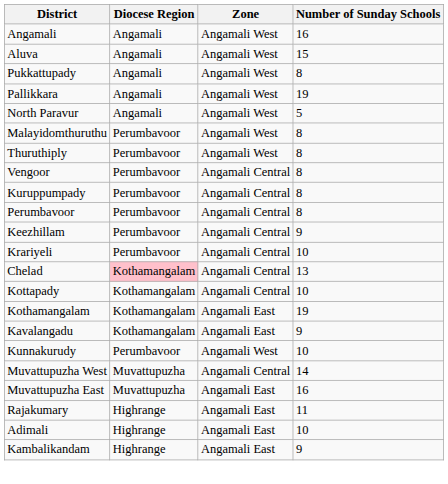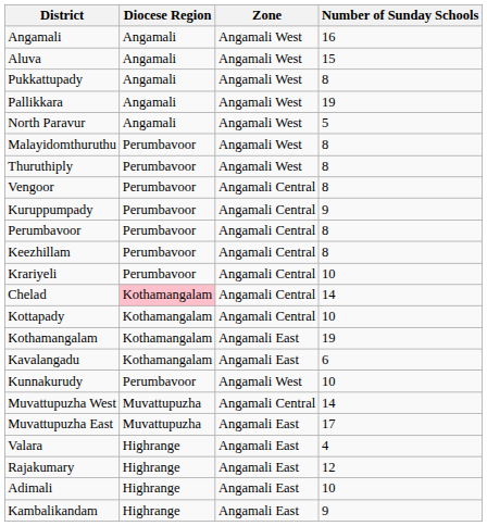 <table class="wikitable">
 <tr>
 <th>District</th>
 <th>Diocese Region</th>
 <th>Zone</th>
 <th>Number of Sunday Schools</th>
 </tr>
 <tr>
 <td>Angamali</td>
 <td>Angamali</td>
 <td>Angamali West</td>
 <td>16</td>
 </tr>
 <tr>
 <td>Aluva</td>
 <td>Angamali</td>
 <td>Angamali West</td>
 <td>15</td>
 </tr>
 <tr>
 <td>Pukkattupady</td>
 <td>Angamali</td>
 <td>Angamali West</td>
 <td>8</td>
 </tr>
 <tr>
 <td>Pallikkara</td>
 <td>Angamali</td>
 <td>Angamali West</td>
 <td>19</td>
 </tr>
 <tr>
 <td>North Paravur</td>
 <td>Angamali</td>
 <td>Angamali West</td>
 <td>5</td>
 </tr>
 <tr>
 <td>Malayidomthuruthu</td>
 <td>Perumbavoor</td>
 <td>Angamali West</td>
 <td>8</td>
 </tr>
 <tr>
 <td>Thuruthiply</td>
 <td>Perumbavoor</td>
 <td>Angamali West</td>
 <td>8</td>
 </tr>
 <tr>
 <td>Vengoor</td>
 <td>Perumbavoor</td>
 <td>Angamali Central</td>
 <td>8</td>
 </tr>
 <tr>
 <td>Kuruppumpady</td>
 <td>Perumbavoor</td>
 <td>Angamali Central</td>
-<td>8</td>
+<td>9</td>
 </tr>
 <tr>
 <td>Perumbavoor</td>
 <td>Perumbavoor</td>
 <td>Angamali Central</td>
 <td>8</td>
 </tr>
 <tr>
 <td>Keezhillam</td>
 <td>Perumbavoor</td>
 <td>Angamali Central</td>
-<td>9</td>
+<td>8</td>
 </tr>
 <tr>
 <td>Krariyeli</td>
 <td>Perumbavoor</td>
 <td>Angamali Central</td>
 <td>10</td>
 </tr>
 <tr>
 <td>Chelad</td>
 <td style="background: pink;">Kothamangalam</td>
 <td>Angamali Central</td>
-<td>13</td>
+<td>14</td>
 </tr>
 <tr>
 <td>Kottapady</td>
 <td>Kothamangalam</td>
 <td>Angamali Central</td>
 <td>10</td>
 </tr>
 <tr>
 <td>Kothamangalam</td>
 <td>Kothamangalam</td>
 <td>Angamali East</td>
 <td>19</td>
 </tr>
 <tr>
 <td>Kavalangadu</td>
 <td>Kothamangalam</td>
 <td>Angamali East</td>
-<td>9</td>
+<td>6</td>
 </tr>
 <tr>
 <td>Kunnakurudy</td>
 <td>Perumbavoor</td>
 <td>Angamali West</td>
 <td>10</td>
 </tr>
 <tr>
 <td>Muvattupuzha West</td>
 <td>Muvattupuzha</td>
 <td>Angamali Central</td>
 <td>14</td>
 </tr>
 <tr>
 <td>Muvattupuzha East</td>
 <td>Muvattupuzha</td>
 <td>Angamali East</td>
-<td>16</td>
+<td>17</td>
+</tr>
+<tr>
+<td>Valara</td>
+<td>Highrange</td>
+<td>Angamali East</td>
+<td>4</td>
 </tr>
 <tr>
 <td>Rajakumary</td>
 <td>Highrange</td>
 <td>Angamali East</td>
-<td>11</td>
+<td>12</td>
 </tr>
 <tr>
 <td>Adimali</td>
 <td>Highrange</td>
 <td>Angamali East</td>
 <td>10</td>
 </tr>
 <tr>
 <td>Kambalikandam</td>
 <td>Highrange</td>
 <td>Angamali East</td>
 <td>9</td>
 </tr>
 </table>
